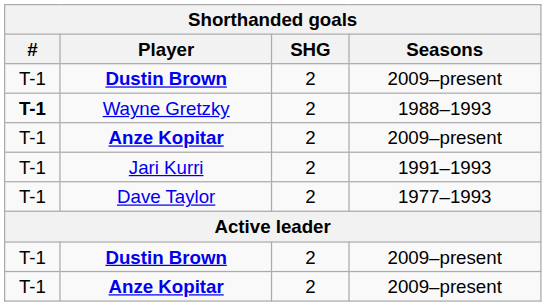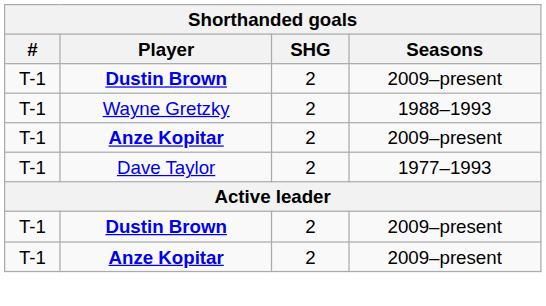 <table class="wikitable" style="text-align: center; font-size: 95%" width="70%">
 <tr>
 <th colspan="4">Shorthanded goals</th>
 </tr>
 <tr>
 <th>#</th>
 <th>Player</th>
 <th>SHG</th>
 <th>Seasons</th>
 </tr>
 <tr>
 <td>T-1</td>
 <td><strong><a href='#'>Dustin Brown</a></strong></td>
 <td>2</td>
 <td>2009–present</td>
 </tr>
 <tr>
-<td><strong>T-1</strong></td>
+<td>T-1</td>
 <td><a href='#'>Wayne Gretzky</a></td>
 <td>2</td>
 <td>1988–1993</td>
 </tr>
 <tr>
 <td>T-1</td>
 <td><strong><a href='#'>Anze Kopitar</a></strong></td>
 <td>2</td>
 <td>2009–present</td>
-</tr>
-<tr>
-<td>T-1</td>
-<td><a href='#'>Jari Kurri</a></td>
-<td>2</td>
-<td>1991–1993</td>
 </tr>
 <tr>
 <td>T-1</td>
 <td><a href='#'>Dave Taylor</a></td>
 <td>2</td>
 <td>1977–1993</td>
 </tr>
 <tr>
 <th colspan="4">Active leader</th>
 </tr>
 <tr>
 <td>T-1</td>
 <td><strong><a href='#'>Dustin Brown</a></strong></td>
 <td>2</td>
 <td>2009–present</td>
 </tr>
 <tr>
 <td>T-1</td>
 <td><strong><a href='#'>Anze Kopitar</a></strong></td>
 <td>2</td>
 <td>2009–present</td>
 </tr>
 </table>
